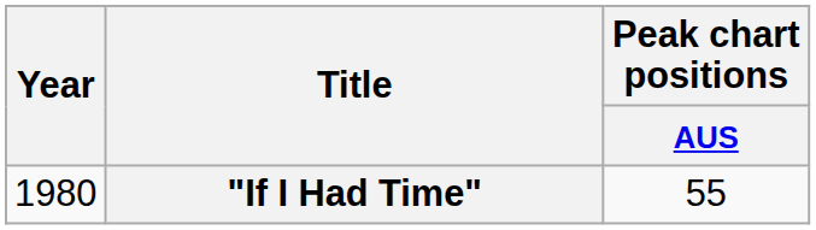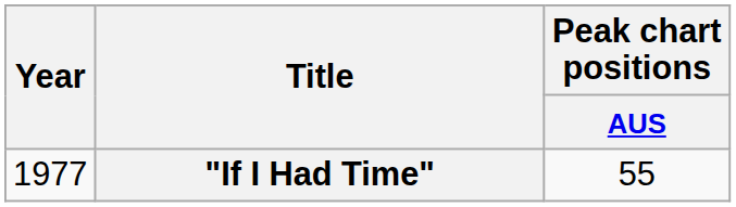 <table class="wikitable plainrowheaders" style="text-align:center;" border="1">
 <tr>
 <th scope="col" rowspan="2">Year</th>
 <th scope="col" rowspan="2" style="width:13em;">Title</th>
 <th scope="col" colspan="1">Peak chart<br>positions</th>
 </tr>
 <tr>
 <th scope="col" style="text-align:center;"><small><a href='#'>AUS</a></small><br></th>
 </tr>
 <tr>
-<td>1980</td>
+<td>1977</td>
 <th scope="row">"If I Had Time"</th>
 <td style="text-align:center;">55</td>
 </tr>
 </table>
